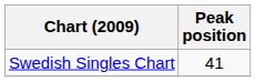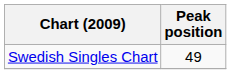 <table class="wikitable">
 <tr>
 <th>Chart (2009)</th>
 <th>Peak<br>position</th>
 </tr>
 <tr>
 <td><a href='#'>Swedish Singles Chart</a></td>
-<td align="center">41</td>
+<td align="center">49</td>
 </tr>
 <tr>
 </tr>
 </table>
